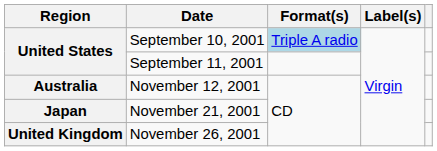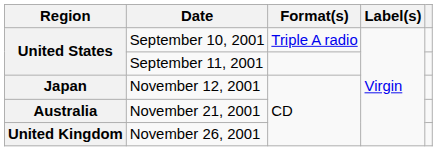 <table class="wikitable plainrowheaders">
 <tr>
 <th scope="col">Region</th>
 <th scope="col">Date</th>
 <th scope="col">Format(s)</th>
 <th scope="col">Label(s)</th>
 <th scope="col"></th>
 </tr>
 <tr>
 <th scope="row" rowspan="2">United States</th>
 <td>September 10, 2001</td>
-<td style="background: lightblue;"><a href='#'>Triple A radio</a></td>
+<td><a href='#'>Triple A radio</a></td>
 <td rowspan="5"><a href='#'>Virgin</a></td>
 <td></td>
 </tr>
 <tr>
 <td>September 11, 2001</td>
 <td></td>
 <td></td>
 </tr>
 <tr>
-<th scope="row">Australia</th>
+<th scope="row">Japan</th>
 <td>November 12, 2001</td>
 <td rowspan="3">CD</td>
 <td></td>
 </tr>
 <tr>
-<th scope="row">Japan</th>
+<th scope="row">Australia</th>
 <td>November 21, 2001</td>
 <td></td>
 </tr>
 <tr>
 <th scope="row">United Kingdom</th>
 <td>November 26, 2001</td>
 <td></td>
 </tr>
 </table>
